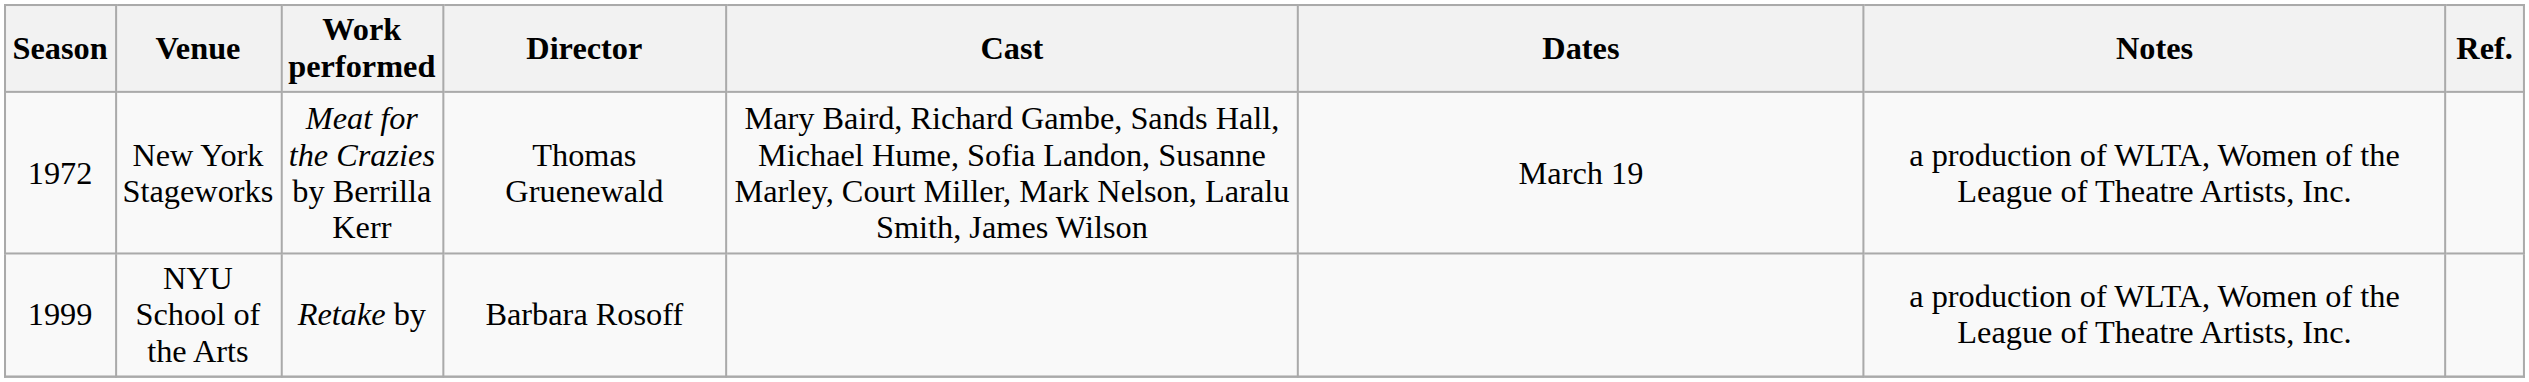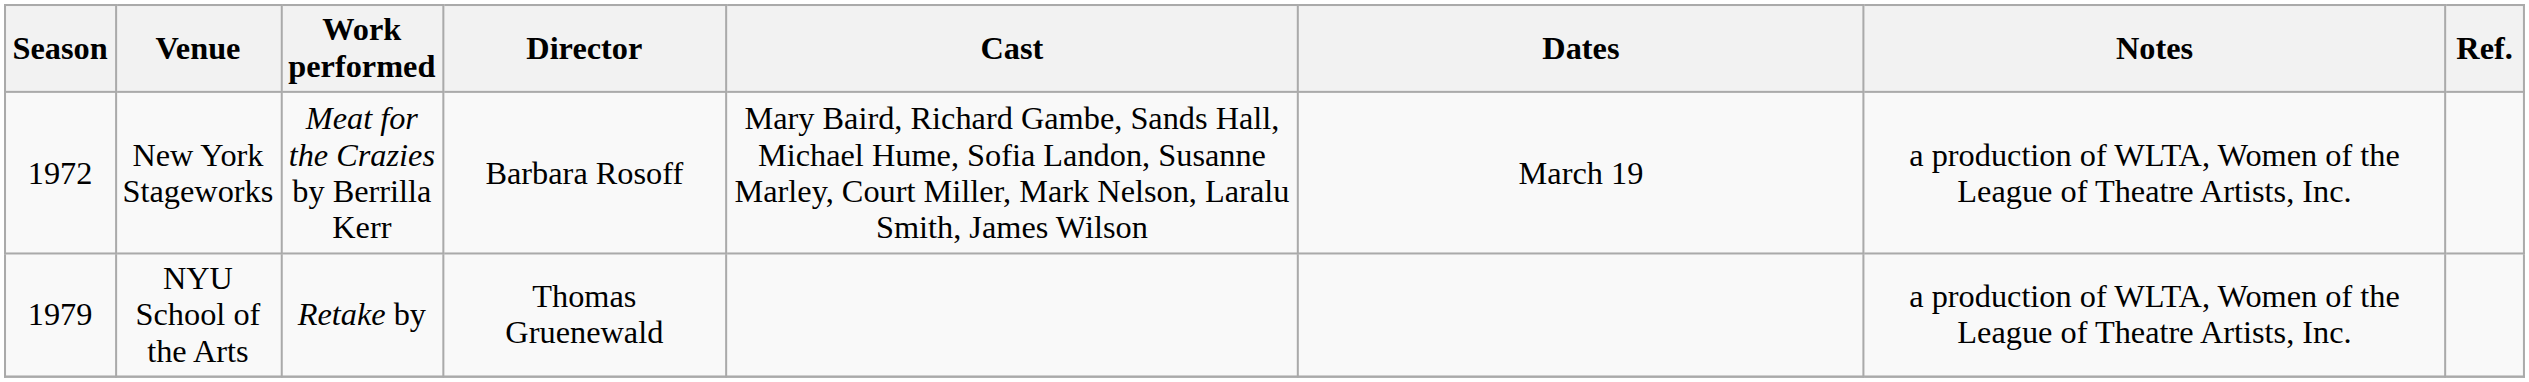 <table class="wikitable mw-collapsible"class="wikitable mw-collapsible" style="text-align:center;">
 <tr>
 <th width="44">Season</th>
 <th width="44">Venue</th>
 <th width="44">Work performed</th>
 <th width="154">Director</th>
 <th width="363" class="unsortable">Cast</th>
 <th width="363" class="unsortable">Dates</th>
 <th width="363" class="unsortable">Notes</th>
 <th width="33" class="unsortable">Ref.</th>
 </tr>
 <tr>
 <td rowspan="1">1972</td>
 <td>New York Stageworks</td>
 <td><em>Meat for the Crazies</em> by Berrilla Kerr</td>
-<td>Thomas Gruenewald</td>
+<td>Barbara Rosoff</td>
 <td>Mary Baird, Richard Gambe, Sands Hall, Michael Hume, Sofia Landon, Susanne Marley, Court Miller, Mark Nelson, Laralu Smith, James Wilson</td>
 <td>March 19</td>
 <td>a production of WLTA, Women of the League of Theatre Artists, Inc.</td>
 <td></td>
 </tr>
 <tr>
-<td rowspan="1">1999</td>
+<td rowspan="1">1979</td>
 <td>NYU School of the Arts</td>
 <td><em>Retake</em> by</td>
-<td>Barbara Rosoff</td>
+<td>Thomas Gruenewald</td>
 <td></td>
 <td></td>
 <td>a production of WLTA, Women of the League of Theatre Artists, Inc.</td>
 <td></td>
 </tr>
 <tr>
 </tr>
 </table>
